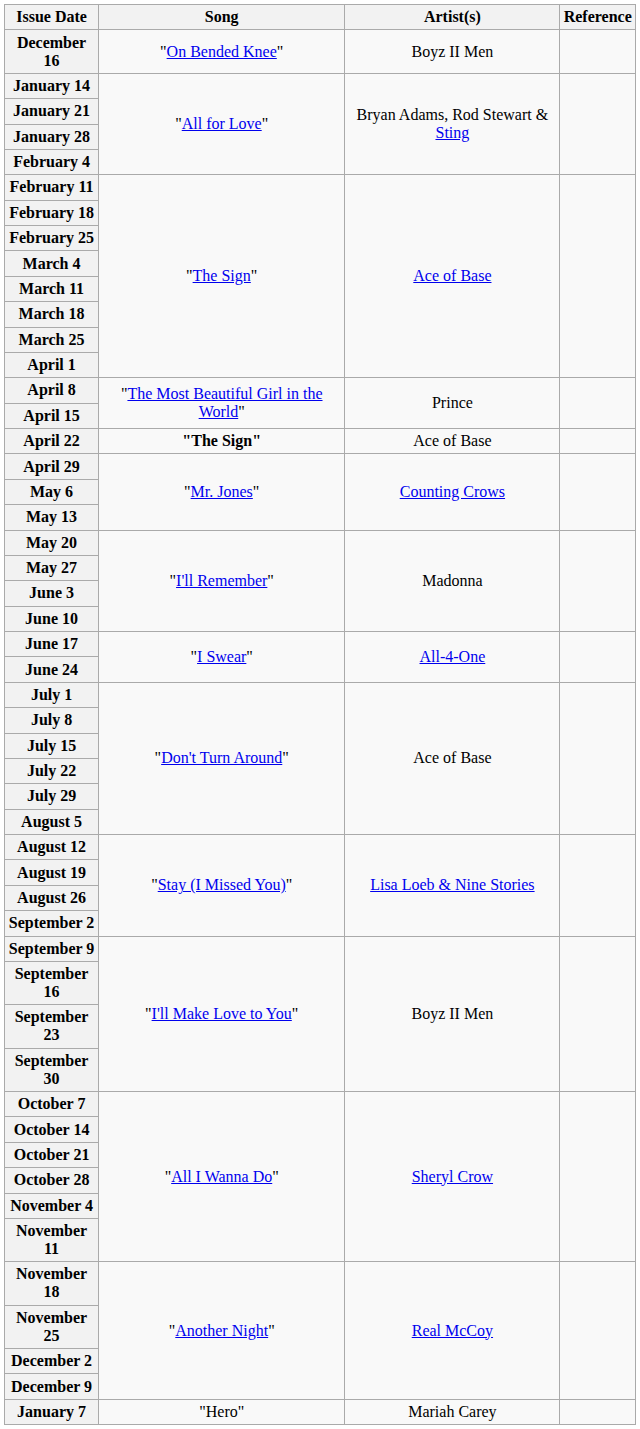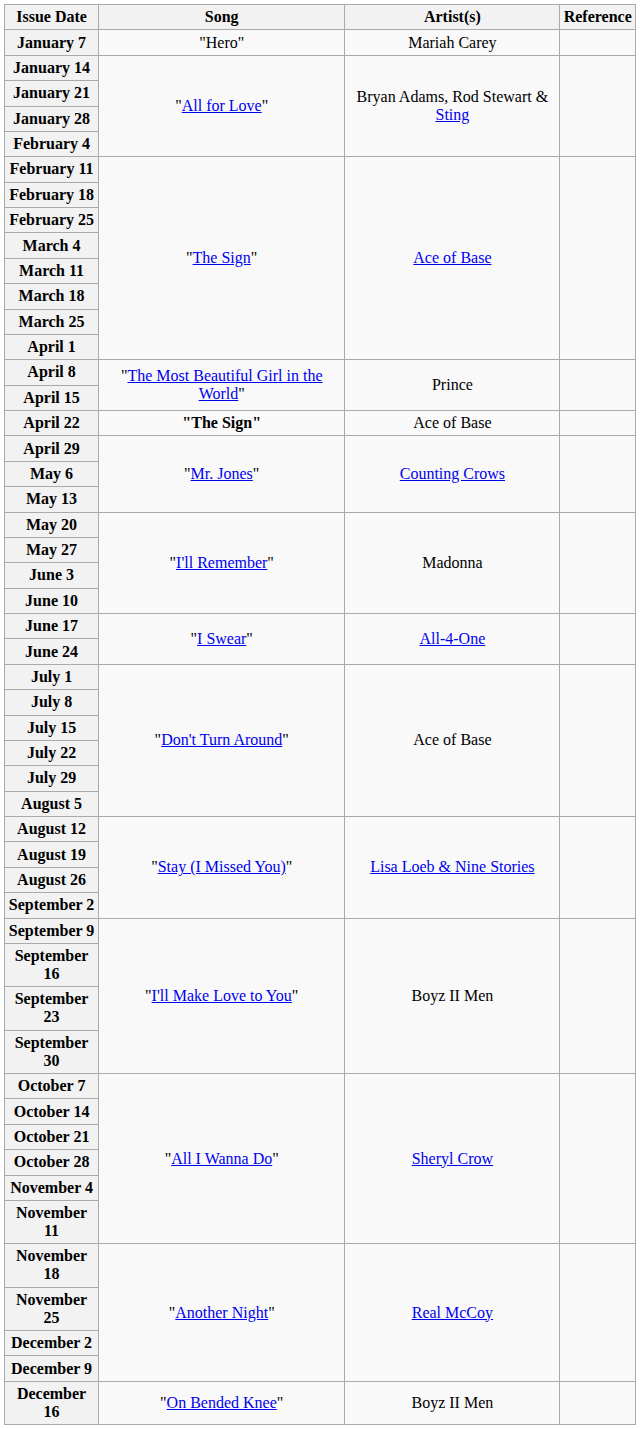 <table class="wikitable plainrowheaders" style="text-align: center" width="50%">
 <tr>
 <th width=15%>Issue Date</th>
 <th width=40%>Song</th>
 <th width=35%>Artist(s)</th>
 <th width=10%>Reference</th>
 </tr>
 <tr>
-<th scope="row">December 16</th>
-<td>"<a href='#'>On Bended Knee</a>"</td>
-<td>Boyz II Men</td>
+<th scope="row">January 7</th>
+<td>"Hero"</td>
+<td>Mariah Carey</td>
 <td></td>
 </tr>
 <tr>
 <th scope="row">January 14</th>
 <td rowspan="4">"<a href='#'>All for Love</a>"</td>
 <td rowspan="4">Bryan Adams, Rod Stewart & <a href='#'>Sting</a></td>
 <td rowspan="4"></td>
 </tr>
 <tr>
 <th scope="row">January 21</th>
 </tr>
 <tr>
 <th scope="row">January 28</th>
 </tr>
 <tr>
 <th scope="row">February 4</th>
 </tr>
 <tr>
 <th scope="row">February 11</th>
 <td rowspan="8">"<a href='#'>The Sign</a>"</td>
 <td rowspan="8"><a href='#'>Ace of Base</a></td>
 <td rowspan="8"></td>
 </tr>
 <tr>
 <th scope="row">February 18</th>
 </tr>
 <tr>
 <th scope="row">February 25</th>
 </tr>
 <tr>
 <th scope="row">March 4</th>
 </tr>
 <tr>
 <th scope="row">March 11</th>
 </tr>
 <tr>
 <th scope="row">March 18</th>
 </tr>
 <tr>
 <th scope="row">March 25</th>
 </tr>
 <tr>
 <th scope="row">April 1</th>
 </tr>
 <tr>
 <th scope="row">April 8</th>
 <td rowspan="2">"<a href='#'>The Most Beautiful Girl in the World</a>"</td>
 <td rowspan="2">Prince</td>
 <td rowspan="2"></td>
 </tr>
 <tr>
 <th scope="row">April 15</th>
 </tr>
 <tr>
 <th scope="row">April 22</th>
 <td><strong>"The Sign"</strong></td>
 <td>Ace of Base</td>
 <td></td>
 </tr>
 <tr>
 <th scope="row">April 29</th>
 <td rowspan="3">"<a href='#'>Mr. Jones</a>"</td>
 <td rowspan="3"><a href='#'>Counting Crows</a></td>
 <td rowspan="3"></td>
 </tr>
 <tr>
 <th scope="row">May 6</th>
 </tr>
 <tr>
 <th scope="row">May 13</th>
 </tr>
 <tr>
 <th scope="row">May 20</th>
 <td rowspan="4">"<a href='#'>I'll Remember</a>"</td>
 <td rowspan="4">Madonna</td>
 <td rowspan="4"></td>
 </tr>
 <tr>
 <th scope="row">May 27</th>
 </tr>
 <tr>
 <th scope="row">June 3</th>
 </tr>
 <tr>
 <th scope="row">June 10</th>
 </tr>
 <tr>
 <th scope="row">June 17</th>
 <td rowspan="2">"<a href='#'>I Swear</a>"</td>
 <td rowspan="2"><a href='#'>All-4-One</a></td>
 <td rowspan="2"></td>
 </tr>
 <tr>
 <th scope="row">June 24</th>
 </tr>
 <tr>
 <th scope="row">July 1</th>
 <td rowspan="6">"<a href='#'>Don't Turn Around</a>"</td>
 <td rowspan="6">Ace of Base</td>
 <td rowspan="6"></td>
 </tr>
 <tr>
 <th scope="row">July 8</th>
 </tr>
 <tr>
 <th scope="row">July 15</th>
 </tr>
 <tr>
 <th scope="row">July 22</th>
 </tr>
 <tr>
 <th scope="row">July 29</th>
 </tr>
 <tr>
 <th scope="row">August 5</th>
 </tr>
 <tr>
 <th scope="row">August 12</th>
 <td rowspan="4">"<a href='#'>Stay (I Missed You)</a>"</td>
 <td rowspan="4"><a href='#'>Lisa Loeb & Nine Stories</a></td>
 <td rowspan="4"></td>
 </tr>
 <tr>
 <th scope="row">August 19</th>
 </tr>
 <tr>
 <th scope="row">August 26</th>
 </tr>
 <tr>
 <th scope="row">September 2</th>
 </tr>
 <tr>
 <th scope="row">September 9</th>
 <td rowspan="4">"<a href='#'>I'll Make Love to You</a>"</td>
 <td rowspan="4">Boyz II Men</td>
 <td rowspan="4"></td>
 </tr>
 <tr>
 <th scope="row">September 16</th>
 </tr>
 <tr>
 <th scope="row">September 23</th>
 </tr>
 <tr>
 <th scope="row">September 30</th>
 </tr>
 <tr>
 <th scope="row">October 7</th>
 <td rowspan="6">"<a href='#'>All I Wanna Do</a>"</td>
 <td rowspan="6"><a href='#'>Sheryl Crow</a></td>
 <td rowspan="6"></td>
 </tr>
 <tr>
 <th scope="row">October 14</th>
 </tr>
 <tr>
 <th scope="row">October 21</th>
 </tr>
 <tr>
 <th scope="row">October 28</th>
 </tr>
 <tr>
 <th scope="row">November 4</th>
 </tr>
 <tr>
 <th scope="row">November 11</th>
 </tr>
 <tr>
 <th scope="row">November 18</th>
 <td rowspan="4">"<a href='#'>Another Night</a>"</td>
 <td rowspan="4"><a href='#'>Real McCoy</a></td>
 <td rowspan="4"></td>
 </tr>
 <tr>
 <th scope="row">November 25</th>
 </tr>
 <tr>
 <th scope="row">December 2</th>
 </tr>
 <tr>
 <th scope="row">December 9</th>
 </tr>
 <tr>
-<th scope="row">January 7</th>
-<td>"Hero"</td>
-<td>Mariah Carey</td>
+<th scope="row">December 16</th>
+<td>"<a href='#'>On Bended Knee</a>"</td>
+<td>Boyz II Men</td>
 <td></td>
 </tr>
 </table>
